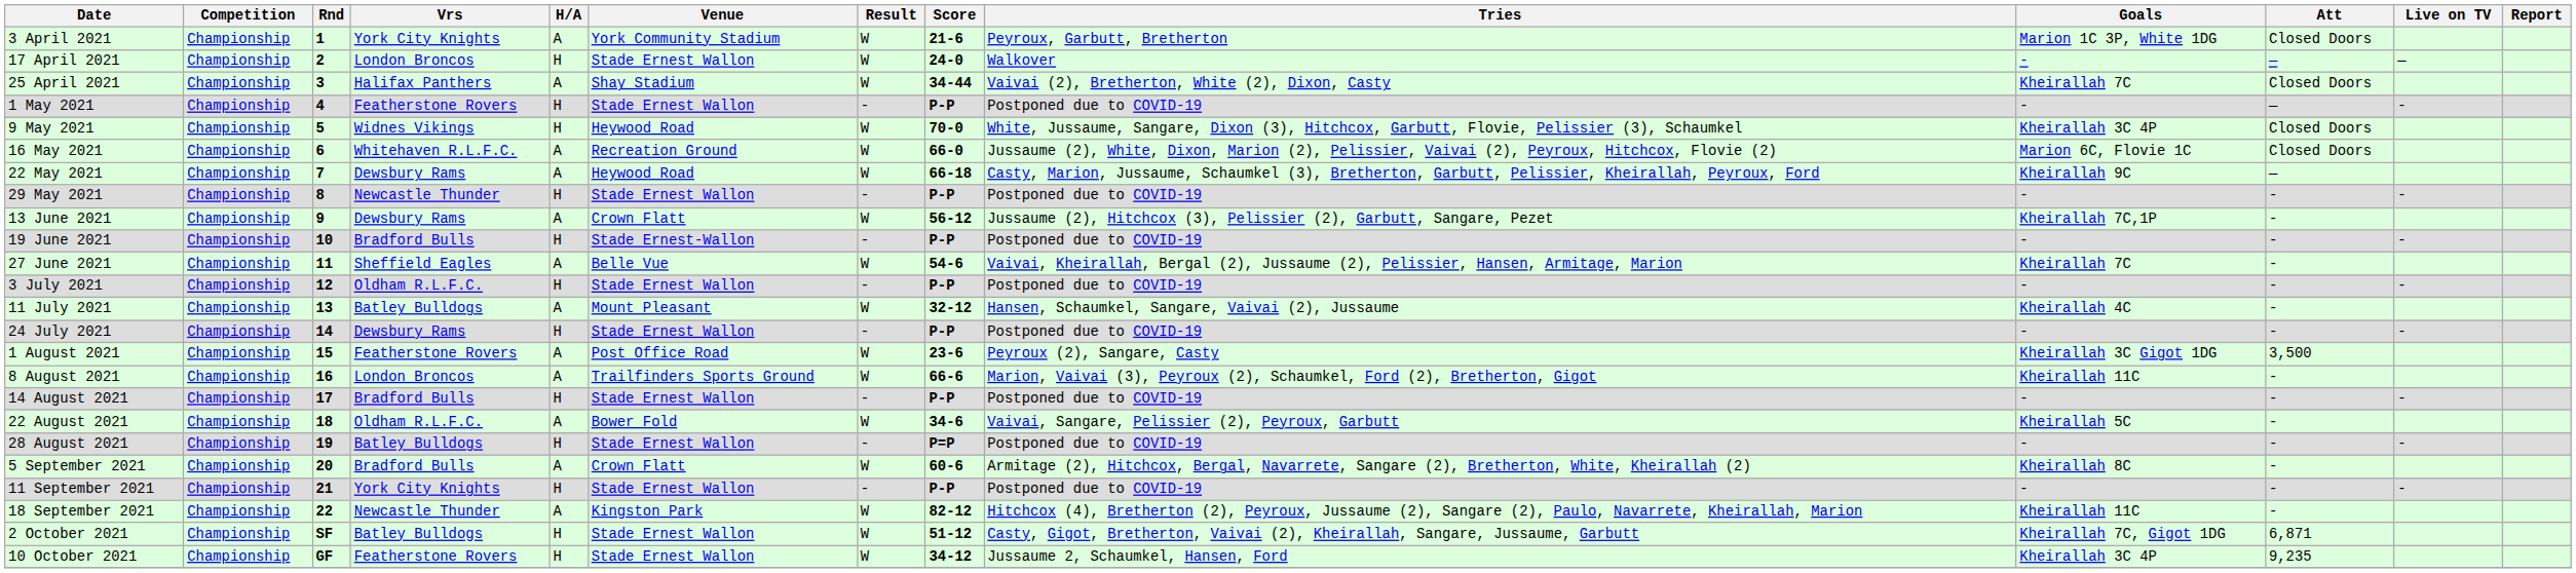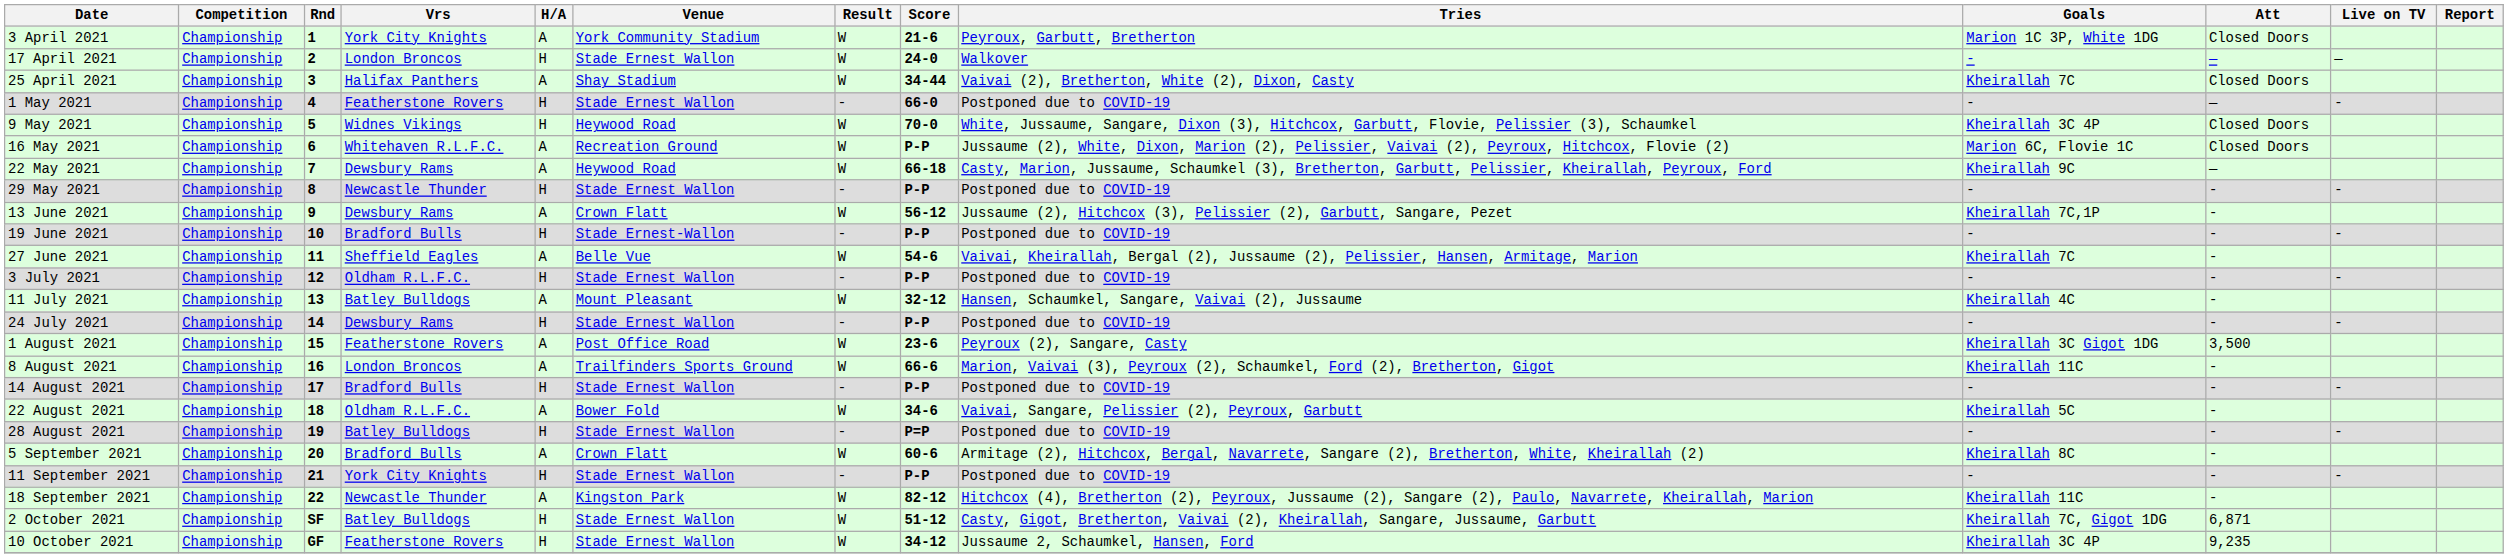 <table class="wikitable"  style="font-size:85%; width:100%;">
 <tr>
 <th>Date</th>
 <th>Competition</th>
 <th>Rnd</th>
 <th>Vrs</th>
 <th>H/A</th>
 <th>Venue</th>
 <th>Result</th>
 <th>Score</th>
 <th>Tries</th>
 <th>Goals</th>
 <th>Att</th>
 <th>Live on TV</th>
 <th>Report</th>
 </tr>
 <tr style="background:#ddffdd;" width=20 | >
 <td>3 April 2021</td>
 <td><a href='#'>Championship</a></td>
 <td><strong>1</strong></td>
 <td><a href='#'>York City Knights</a></td>
 <td>A</td>
 <td><a href='#'>York Community Stadium</a></td>
 <td>W</td>
 <td><strong>21-6</strong></td>
 <td><a href='#'>Peyroux</a>, <a href='#'>Garbutt</a>, <a href='#'>Bretherton</a></td>
 <td><a href='#'>Marion</a> 1C 3P, <a href='#'>White</a> 1DG</td>
 <td>Closed Doors</td>
 <td></td>
 <td></td>
 </tr>
 <tr style="background:#ddffdd;" width=20 | >
 <td>17 April 2021</td>
 <td><a href='#'>Championship</a></td>
 <td><strong>2</strong></td>
 <td><a href='#'>London Broncos</a></td>
 <td>H</td>
 <td><a href='#'>Stade Ernest Wallon</a></td>
 <td>W</td>
 <td><strong>24-0</strong></td>
 <td><a href='#'>Walkover</a></td>
 <td><a href='#'>- </a></td>
 <td><a href='#'>— </a></td>
 <td>—</td>
 <td></td>
 </tr>
 <tr style="background:#ddffdd;" width=20 | >
 <td>25 April 2021</td>
 <td><a href='#'>Championship</a></td>
 <td><strong>3</strong></td>
 <td><a href='#'>Halifax Panthers</a></td>
 <td>A</td>
 <td><a href='#'>Shay Stadium</a></td>
 <td>W</td>
 <td><strong>34-44</strong></td>
 <td><a href='#'>Vaivai</a> (2), <a href='#'>Bretherton</a>, <a href='#'>White</a> (2), <a href='#'>Dixon</a>, <a href='#'>Casty</a></td>
 <td><a href='#'>Kheirallah</a> 7C</td>
 <td>Closed Doors</td>
 <td></td>
 <td></td>
 </tr>
 <tr style="background:#ddd;" width=20 | >
 <td>1 May 2021</td>
 <td><a href='#'>Championship</a></td>
 <td><strong>4</strong></td>
 <td><a href='#'>Featherstone Rovers</a></td>
 <td>H</td>
 <td><a href='#'>Stade Ernest Wallon</a></td>
 <td>-</td>
-<td><strong>P-P</strong></td>
+<td><strong>66-0</strong></td>
 <td>Postponed due to <a href='#'>COVID-19</a></td>
 <td>-</td>
 <td>—</td>
 <td>-</td>
 <td></td>
 </tr>
 <tr style="background:#ddffdd;" width=20 | >
 <td>9 May 2021</td>
 <td><a href='#'>Championship</a></td>
 <td><strong>5</strong></td>
 <td><a href='#'>Widnes Vikings</a></td>
 <td>H</td>
 <td><a href='#'>Heywood Road</a></td>
 <td>W</td>
 <td><strong>70-0</strong></td>
 <td><a href='#'>White</a>, Jussaume, Sangare, <a href='#'>Dixon</a> (3), <a href='#'>Hitchcox</a>, <a href='#'>Garbutt</a>, Flovie, <a href='#'>Pelissier</a> (3), Schaumkel</td>
 <td><a href='#'>Kheirallah</a> 3C 4P</td>
 <td>Closed Doors</td>
 <td></td>
 <td></td>
 </tr>
 <tr style="background:#ddffdd;" width=20 | >
 <td>16 May 2021</td>
 <td><a href='#'>Championship</a></td>
 <td><strong>6</strong></td>
 <td><a href='#'>Whitehaven R.L.F.C.</a></td>
 <td>A</td>
 <td><a href='#'>Recreation Ground</a></td>
 <td>W</td>
-<td><strong>66-0</strong></td>
+<td><strong>P-P</strong></td>
 <td>Jussaume (2), <a href='#'>White</a>, <a href='#'>Dixon</a>, <a href='#'>Marion</a> (2), <a href='#'>Pelissier</a>, <a href='#'>Vaivai</a> (2), <a href='#'>Peyroux</a>, <a href='#'>Hitchcox</a>, Flovie (2)</td>
 <td><a href='#'>Marion</a> 6C, Flovie 1C</td>
 <td>Closed Doors</td>
 <td></td>
 <td></td>
 </tr>
 <tr style="background:#ddffdd;" width=20 | >
 <td>22 May 2021</td>
 <td><a href='#'>Championship</a></td>
 <td><strong>7</strong></td>
 <td><a href='#'>Dewsbury Rams</a></td>
 <td>A</td>
 <td><a href='#'>Heywood Road</a></td>
 <td>W</td>
 <td><strong>66-18</strong></td>
 <td><a href='#'>Casty</a>, <a href='#'>Marion</a>, Jussaume, Schaumkel (3), <a href='#'>Bretherton</a>, <a href='#'>Garbutt</a>, <a href='#'>Pelissier</a>, <a href='#'>Kheirallah</a>, <a href='#'>Peyroux</a>, <a href='#'>Ford</a></td>
 <td><a href='#'>Kheirallah</a> 9C</td>
 <td>—</td>
 <td></td>
 <td></td>
 </tr>
 <tr style="background:#ddd;" width=20 | >
 <td>29 May 2021</td>
 <td><a href='#'>Championship</a></td>
 <td><strong>8</strong></td>
 <td><a href='#'>Newcastle Thunder</a></td>
 <td>H</td>
 <td><a href='#'>Stade Ernest Wallon</a></td>
 <td>-</td>
 <td><strong>P-P</strong></td>
 <td>Postponed due to <a href='#'>COVID-19</a></td>
 <td>-</td>
 <td>-</td>
 <td>-</td>
 <td></td>
 </tr>
 <tr style="background:#ddffdd;" width=20 | >
 <td>13 June 2021</td>
 <td><a href='#'>Championship</a></td>
 <td><strong>9</strong></td>
 <td><a href='#'>Dewsbury Rams</a></td>
 <td>A</td>
 <td><a href='#'>Crown Flatt</a></td>
 <td>W</td>
 <td><strong>56-12</strong></td>
 <td>Jussaume (2), <a href='#'>Hitchcox</a> (3), <a href='#'>Pelissier</a> (2), <a href='#'>Garbutt</a>, Sangare, Pezet</td>
 <td><a href='#'>Kheirallah</a> 7C,1P</td>
 <td>-</td>
 <td></td>
 <td></td>
 </tr>
 <tr style="background:#ddd;" width=20 | >
 <td>19 June 2021</td>
 <td><a href='#'>Championship</a></td>
 <td><strong>10</strong></td>
 <td><a href='#'>Bradford Bulls</a></td>
 <td>H</td>
 <td><a href='#'>Stade Ernest-Wallon</a></td>
 <td>-</td>
 <td><strong>P-P</strong></td>
 <td>Postponed due to <a href='#'>COVID-19</a></td>
 <td>-</td>
 <td>-</td>
 <td>-</td>
 <td></td>
 </tr>
 <tr style="background:#ddffdd;" width=20 | >
 <td>27 June 2021</td>
 <td><a href='#'>Championship</a></td>
 <td><strong>11</strong></td>
 <td><a href='#'>Sheffield Eagles</a></td>
 <td>A</td>
 <td><a href='#'>Belle Vue</a></td>
 <td>W</td>
 <td><strong>54-6</strong></td>
 <td><a href='#'>Vaivai</a>, <a href='#'>Kheirallah</a>, Bergal (2), Jussaume (2), <a href='#'>Pelissier</a>, <a href='#'>Hansen</a>, <a href='#'>Armitage</a>, <a href='#'>Marion</a></td>
 <td><a href='#'>Kheirallah</a> 7C</td>
 <td>-</td>
 <td></td>
 <td></td>
 </tr>
 <tr style="background:#ddd;" width=20 | >
 <td>3 July 2021</td>
 <td><a href='#'>Championship</a></td>
 <td><strong>12</strong></td>
 <td><a href='#'>Oldham R.L.F.C.</a></td>
 <td>H</td>
 <td><a href='#'>Stade Ernest Wallon</a></td>
 <td>-</td>
 <td><strong>P-P</strong></td>
 <td>Postponed due to <a href='#'>COVID-19</a></td>
 <td>-</td>
 <td>-</td>
 <td>-</td>
 <td></td>
 </tr>
 <tr style="background:#ddffdd;" width=20 | >
 <td>11 July 2021</td>
 <td><a href='#'>Championship</a></td>
 <td><strong>13</strong></td>
 <td><a href='#'>Batley Bulldogs</a></td>
 <td>A</td>
 <td><a href='#'>Mount Pleasant</a></td>
 <td>W</td>
 <td><strong>32-12</strong></td>
 <td><a href='#'>Hansen</a>, Schaumkel, Sangare, <a href='#'>Vaivai</a> (2), Jussaume</td>
 <td><a href='#'>Kheirallah</a> 4C</td>
 <td>-</td>
 <td></td>
 <td></td>
 </tr>
 <tr style="background:#ddd;" width=20 | >
 <td>24 July 2021</td>
 <td><a href='#'>Championship</a></td>
 <td><strong>14</strong></td>
 <td><a href='#'>Dewsbury Rams</a></td>
 <td>H</td>
 <td><a href='#'>Stade Ernest Wallon</a></td>
 <td>-</td>
 <td><strong>P-P</strong></td>
 <td>Postponed due to <a href='#'>COVID-19</a></td>
 <td>-</td>
 <td>-</td>
 <td>-</td>
 <td></td>
 </tr>
 <tr style="background:#ddffdd;" width=20 | >
 <td>1 August 2021</td>
 <td><a href='#'>Championship</a></td>
 <td><strong>15</strong></td>
 <td><a href='#'>Featherstone Rovers</a></td>
 <td>A</td>
 <td><a href='#'>Post Office Road</a></td>
 <td>W</td>
 <td><strong>23-6</strong></td>
 <td><a href='#'>Peyroux</a> (2), Sangare, <a href='#'>Casty</a></td>
 <td><a href='#'>Kheirallah</a> 3C <a href='#'>Gigot</a> 1DG</td>
 <td>3,500</td>
 <td></td>
 <td></td>
 </tr>
 <tr style="background:#ddffdd;" width=20 | >
 <td>8 August 2021</td>
 <td><a href='#'>Championship</a></td>
 <td><strong>16</strong></td>
 <td><a href='#'>London Broncos</a></td>
 <td>A</td>
 <td><a href='#'>Trailfinders Sports Ground</a></td>
 <td>W</td>
 <td><strong>66-6</strong></td>
 <td><a href='#'>Marion</a>, <a href='#'>Vaivai</a> (3), <a href='#'>Peyroux</a> (2), Schaumkel, <a href='#'>Ford</a> (2), <a href='#'>Bretherton</a>, <a href='#'>Gigot</a></td>
 <td><a href='#'>Kheirallah</a> 11C</td>
 <td>-</td>
 <td></td>
 <td></td>
 </tr>
 <tr style="background:#ddd;" width=20 | >
 <td>14 August 2021</td>
 <td><a href='#'>Championship</a></td>
 <td><strong>17</strong></td>
 <td><a href='#'>Bradford Bulls</a></td>
 <td>H</td>
 <td><a href='#'>Stade Ernest Wallon</a></td>
 <td>-</td>
 <td><strong>P-P</strong></td>
 <td>Postponed due to <a href='#'>COVID-19</a></td>
 <td>-</td>
 <td>-</td>
 <td>-</td>
 <td></td>
 </tr>
 <tr style="background:#ddffdd;" width=20 | >
 <td>22 August 2021</td>
 <td><a href='#'>Championship</a></td>
 <td><strong>18</strong></td>
 <td><a href='#'>Oldham R.L.F.C.</a></td>
 <td>A</td>
 <td><a href='#'>Bower Fold</a></td>
 <td>W</td>
 <td><strong>34-6</strong></td>
 <td><a href='#'>Vaivai</a>, Sangare, <a href='#'>Pelissier</a> (2), <a href='#'>Peyroux</a>, <a href='#'>Garbutt</a></td>
 <td><a href='#'>Kheirallah</a> 5C</td>
 <td>-</td>
 <td></td>
 <td></td>
 </tr>
 <tr style="background:#ddd;" width=20 | >
 <td>28 August 2021</td>
 <td><a href='#'>Championship</a></td>
 <td><strong>19</strong></td>
 <td><a href='#'>Batley Bulldogs</a></td>
 <td>H</td>
 <td><a href='#'>Stade Ernest Wallon</a></td>
 <td>-</td>
 <td><strong>P=P</strong></td>
 <td>Postponed due to <a href='#'>COVID-19</a></td>
 <td>-</td>
 <td>-</td>
 <td>-</td>
 <td></td>
 </tr>
 <tr style="background:#ddffdd;" width=20 | >
 <td>5 September 2021</td>
 <td><a href='#'>Championship</a></td>
 <td><strong>20</strong></td>
 <td><a href='#'>Bradford Bulls</a></td>
 <td>A</td>
 <td><a href='#'>Crown Flatt</a></td>
 <td>W</td>
 <td><strong>60-6</strong></td>
 <td>Armitage (2), <a href='#'>Hitchcox</a>, <a href='#'>Bergal</a>, <a href='#'>Navarrete</a>, Sangare (2), <a href='#'>Bretherton</a>, <a href='#'>White</a>, <a href='#'>Kheirallah</a> (2)</td>
 <td><a href='#'>Kheirallah</a> 8C</td>
 <td>-</td>
 <td></td>
 <td></td>
 </tr>
 <tr style="background:#ddd;" width=20 | >
 <td>11 September 2021</td>
 <td><a href='#'>Championship</a></td>
 <td><strong>21</strong></td>
 <td><a href='#'>York City Knights</a></td>
 <td>H</td>
 <td><a href='#'>Stade Ernest Wallon</a></td>
 <td>-</td>
 <td><strong>P-P</strong></td>
 <td>Postponed due to <a href='#'>COVID-19</a></td>
 <td>-</td>
 <td>-</td>
 <td>-</td>
 <td></td>
 </tr>
 <tr style="background:#ddffdd;" width=20 | >
 <td>18 September 2021</td>
 <td><a href='#'>Championship</a></td>
 <td><strong>22</strong></td>
 <td><a href='#'>Newcastle Thunder</a></td>
 <td>A</td>
 <td><a href='#'>Kingston Park</a></td>
 <td>W</td>
 <td><strong>82-12</strong></td>
 <td><a href='#'>Hitchcox</a> (4), <a href='#'>Bretherton</a> (2), <a href='#'>Peyroux</a>, Jussaume (2), Sangare (2), <a href='#'>Paulo</a>, <a href='#'>Navarrete</a>, <a href='#'>Kheirallah</a>, <a href='#'>Marion</a></td>
 <td><a href='#'>Kheirallah</a> 11C</td>
 <td>-</td>
 <td></td>
 <td></td>
 </tr>
 <tr style="background:#ddffdd;" width=20 | >
 <td>2 October 2021</td>
 <td><a href='#'>Championship</a></td>
 <td><strong>SF</strong></td>
 <td><a href='#'>Batley Bulldogs</a></td>
 <td>H</td>
 <td><a href='#'>Stade Ernest Wallon</a></td>
 <td>W</td>
 <td><strong>51-12</strong></td>
 <td><a href='#'>Casty</a>, <a href='#'>Gigot</a>, <a href='#'>Bretherton</a>, <a href='#'>Vaivai</a> (2), <a href='#'>Kheirallah</a>, Sangare, Jussaume, <a href='#'>Garbutt</a></td>
 <td><a href='#'>Kheirallah</a> 7C, <a href='#'>Gigot</a> 1DG</td>
 <td>6,871</td>
 <td></td>
 <td></td>
 </tr>
 <tr style="background:#ddffdd;" width=20 | >
 <td>10 October 2021</td>
 <td><a href='#'>Championship</a></td>
 <td><strong>GF</strong></td>
 <td><a href='#'>Featherstone Rovers</a></td>
 <td>H</td>
 <td><a href='#'>Stade Ernest Wallon</a></td>
 <td>W</td>
 <td><strong>34-12</strong></td>
 <td>Jussaume 2, Schaumkel, <a href='#'>Hansen</a>, <a href='#'>Ford</a></td>
 <td><a href='#'>Kheirallah</a> 3C 4P</td>
 <td>9,235</td>
 <td></td>
 <td></td>
 </tr>
 <tr>
 </tr>
 </table>
